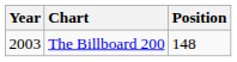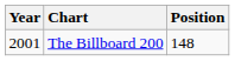 <table class="wikitable">
 <tr>
 <th style="text-align:left">Year</th>
 <th style="text-align:left">Chart</th>
 <th style="text-align:left">Position</th>
 </tr>
 <tr>
-<td>2003</td>
+<td>2001</td>
 <td><a href='#'>The Billboard 200</a></td>
 <td>148</td>
 </tr>
 </table>
